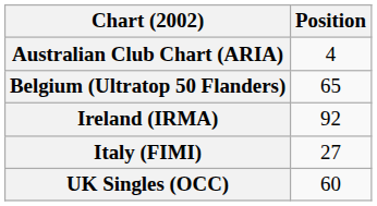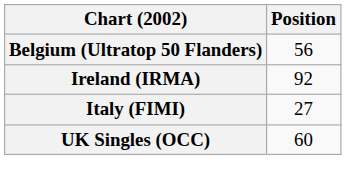 <table class="wikitable sortable plainrowheaders" style="text-align:center">
 <tr>
 <th>Chart (2002)</th>
 <th>Position</th>
 </tr>
 <tr>
-<th scope="row">Australian Club Chart (ARIA)</th>
-<td>4</td>
-</tr>
-<tr>
 <th scope="row">Belgium (Ultratop 50 Flanders)</th>
-<td>65</td>
+<td>56</td>
 </tr>
 <tr>
 <th scope="row">Ireland (IRMA)</th>
 <td>92</td>
 </tr>
 <tr>
 <th scope="row">Italy (FIMI)</th>
 <td>27</td>
 </tr>
 <tr>
 <th scope="row">UK Singles (OCC)</th>
 <td>60</td>
 </tr>
 </table>
